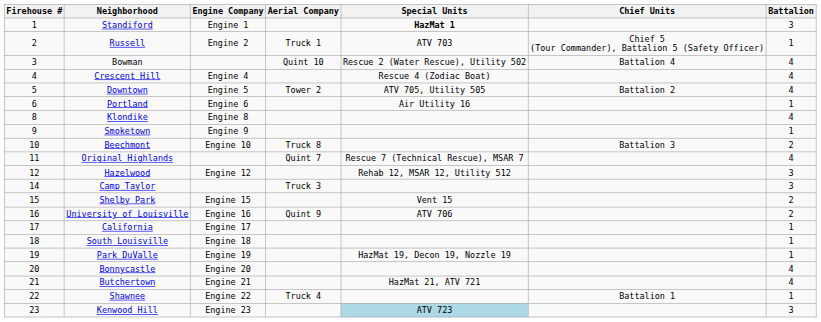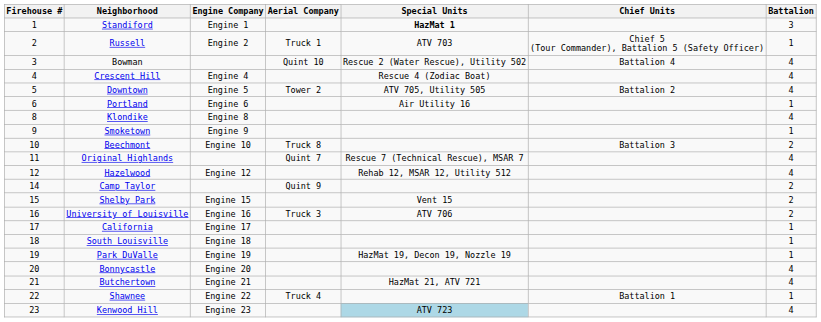 <table class="wikitable sortable" style="text-align:center;">
 <tr>
 <th>Firehouse #</th>
 <th>Neighborhood</th>
 <th>Engine Company</th>
 <th>Aerial  Company</th>
 <th>Special Units</th>
 <th>Chief Units</th>
 <th>Battalion</th>
 </tr>
 <tr>
 <td>1</td>
 <td><a href='#'>Standiford</a></td>
 <td>Engine 1</td>
 <td></td>
 <td><strong>HazMat 1</strong></td>
 <td></td>
 <td>3</td>
 </tr>
 <tr>
 <td>2</td>
 <td><a href='#'>Russell</a></td>
 <td>Engine 2</td>
 <td>Truck 1</td>
 <td>ATV 703</td>
 <td>Chief 5<br>(Tour Commander), Battalion 5 (Safety Officer)</td>
 <td>1</td>
 </tr>
 <tr>
 <td>3</td>
 <td>Bowman</td>
 <td></td>
 <td>Quint 10</td>
 <td>Rescue 2 (Water Rescue), Utility 502</td>
 <td>Battalion 4</td>
 <td>4</td>
 </tr>
 <tr>
 <td>4</td>
 <td><a href='#'>Crescent Hill</a></td>
 <td>Engine 4</td>
 <td></td>
 <td>Rescue 4 (Zodiac Boat)</td>
 <td></td>
 <td>4</td>
 </tr>
 <tr>
 <td>5</td>
 <td><a href='#'>Downtown</a></td>
 <td>Engine 5</td>
 <td>Tower 2</td>
 <td>ATV 705, Utility 505</td>
 <td>Battalion 2</td>
 <td>4</td>
 </tr>
 <tr>
 <td>6</td>
 <td><a href='#'>Portland</a></td>
 <td>Engine 6</td>
 <td></td>
 <td>Air Utility 16</td>
 <td></td>
 <td>1</td>
 </tr>
 <tr>
 <td>8</td>
 <td><a href='#'>Klondike</a></td>
 <td>Engine 8</td>
 <td></td>
 <td></td>
 <td></td>
 <td>4</td>
 </tr>
 <tr>
 <td>9</td>
 <td><a href='#'>Smoketown</a></td>
 <td>Engine 9</td>
 <td></td>
 <td></td>
 <td></td>
 <td>1</td>
 </tr>
 <tr>
 <td>10</td>
 <td><a href='#'>Beechmont</a></td>
 <td>Engine 10</td>
 <td>Truck 8</td>
 <td></td>
 <td>Battalion 3</td>
 <td>2</td>
 </tr>
 <tr>
 <td>11</td>
 <td><a href='#'>Original Highlands</a></td>
 <td></td>
 <td>Quint 7</td>
 <td>Rescue 7 (Technical Rescue), MSAR 7</td>
 <td></td>
 <td>4</td>
 </tr>
 <tr>
 <td>12</td>
 <td><a href='#'>Hazelwood</a></td>
 <td>Engine 12</td>
 <td></td>
 <td>Rehab 12, MSAR 12, Utility 512</td>
 <td></td>
-<td>3</td>
+<td>4</td>
 </tr>
 <tr>
 <td>14</td>
 <td><a href='#'>Camp Taylor</a></td>
 <td></td>
-<td>Truck 3</td>
+<td>Quint 9</td>
 <td></td>
 <td></td>
-<td>3</td>
+<td>2</td>
 </tr>
 <tr>
 <td>15</td>
 <td><a href='#'>Shelby Park</a></td>
 <td>Engine 15</td>
 <td></td>
 <td>Vent 15</td>
 <td></td>
 <td>2</td>
 </tr>
 <tr>
 <td>16</td>
 <td><a href='#'>University of Louisville</a></td>
 <td>Engine 16</td>
-<td>Quint 9</td>
+<td>Truck 3</td>
 <td>ATV 706</td>
 <td></td>
 <td>2</td>
 </tr>
 <tr>
 <td>17</td>
 <td><a href='#'>California</a></td>
 <td>Engine 17</td>
 <td></td>
 <td></td>
 <td></td>
 <td>1</td>
 </tr>
 <tr>
 <td>18</td>
 <td><a href='#'>South Louisville</a></td>
 <td>Engine 18</td>
 <td></td>
 <td></td>
 <td></td>
 <td>1</td>
 </tr>
 <tr>
 <td>19</td>
 <td><a href='#'>Park DuValle</a></td>
 <td>Engine 19</td>
 <td></td>
 <td>HazMat 19, Decon 19, Nozzle 19</td>
 <td></td>
 <td>1</td>
 </tr>
 <tr>
 <td>20</td>
 <td><a href='#'>Bonnycastle</a></td>
 <td>Engine 20</td>
 <td></td>
 <td></td>
 <td></td>
 <td>4</td>
 </tr>
 <tr>
 <td>21</td>
 <td><a href='#'>Butchertown</a></td>
 <td>Engine 21</td>
 <td></td>
 <td>HazMat 21, ATV 721</td>
 <td></td>
 <td>4</td>
 </tr>
 <tr>
 <td>22</td>
 <td><a href='#'>Shawnee</a></td>
 <td>Engine 22</td>
 <td>Truck 4</td>
 <td></td>
 <td>Battalion 1</td>
 <td>1</td>
 </tr>
 <tr>
 <td>23</td>
 <td><a href='#'>Kenwood Hill</a></td>
 <td>Engine 23</td>
 <td></td>
 <td style="background: lightblue;">ATV 723</td>
 <td></td>
-<td>3</td>
+<td>4</td>
 </tr>
 </table>
